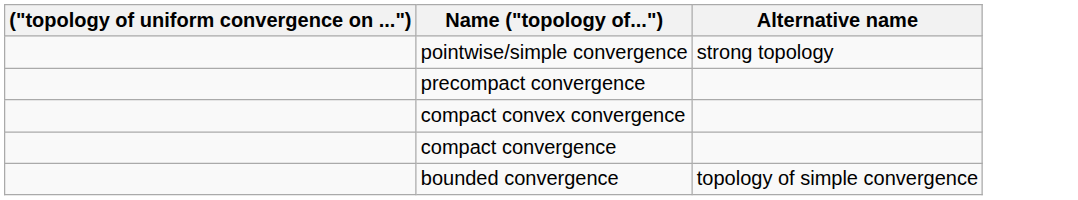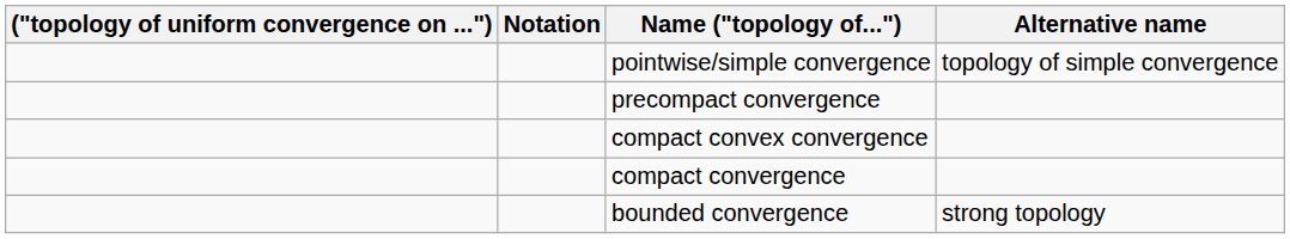 <table class="wikitable">
 <tr>
 <th> ("topology of uniform convergence on ...")</th>
+<th>Notation</th>
 <th>Name ("topology of...")</th>
 <th>Alternative name</th>
 </tr>
 <tr>
 <td></td>
+<td></td>
 <td>pointwise/simple convergence</td>
-<td>strong topology</td>
+<td>topology of simple convergence</td>
 </tr>
 <tr>
+<td></td>
 <td></td>
 <td>precompact convergence</td>
 <td></td>
 </tr>
 <tr>
 <td></td>
+<td></td>
 <td>compact convex convergence</td>
 <td></td>
 </tr>
 <tr>
+<td></td>
 <td></td>
 <td>compact convergence</td>
 <td></td>
 </tr>
 <tr>
 <td></td>
+<td></td>
 <td>bounded convergence</td>
-<td>topology of simple convergence</td>
+<td>strong topology</td>
 </tr>
 </table>
